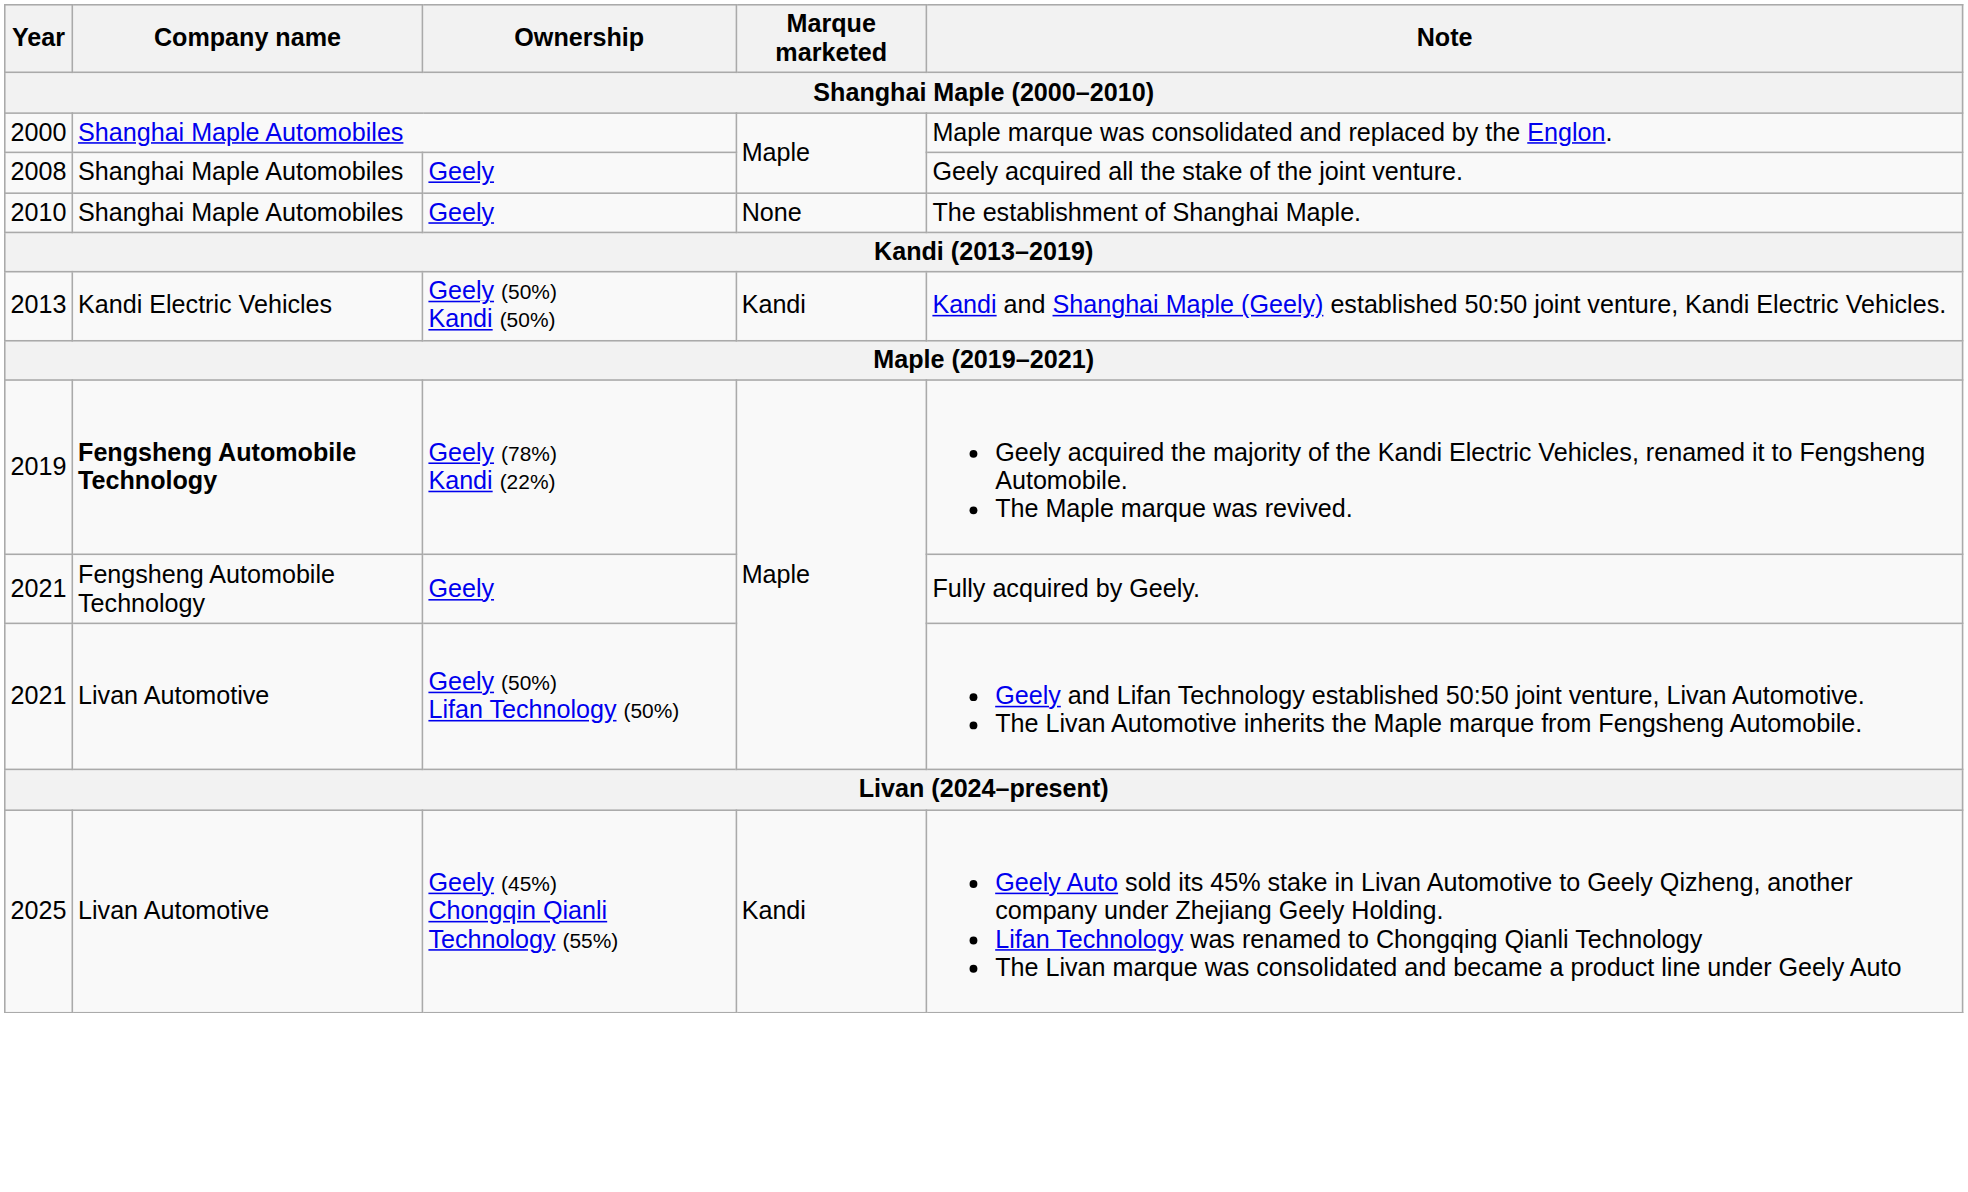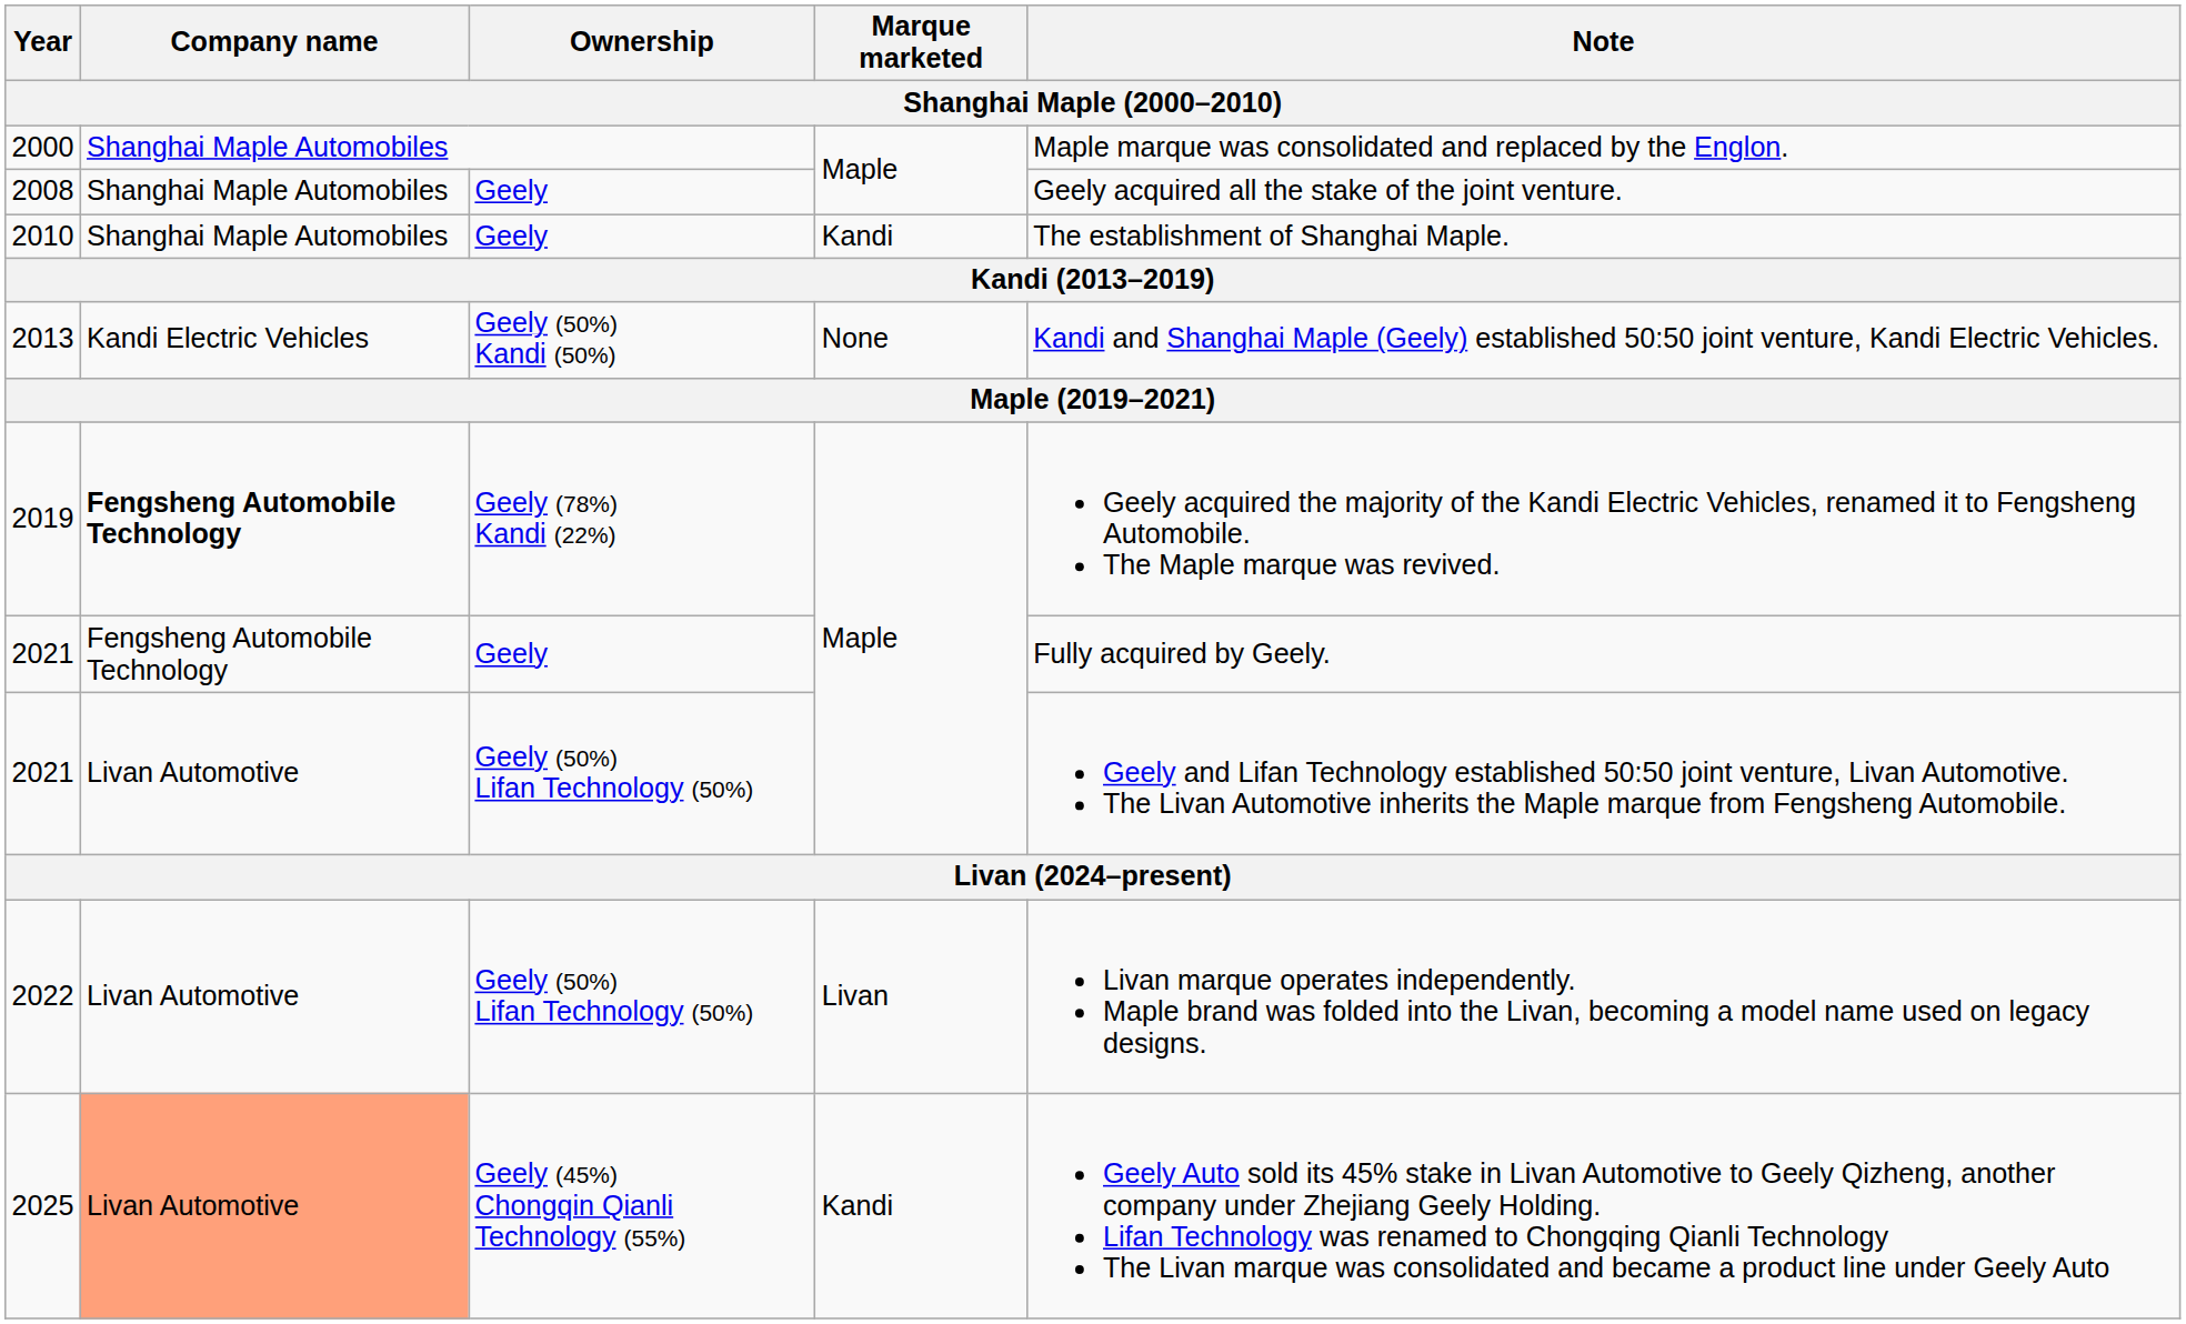 <table class="wikitable">
 <tr>
 <th>Year</th>
 <th>Company name</th>
 <th>Ownership</th>
 <th>Marque marketed</th>
 <th>Note</th>
 </tr>
 <tr>
 <th colspan="5">Shanghai Maple (2000–2010)</th>
 </tr>
 <tr>
 <td>2000</td>
 <td colspan="2"><a href='#'>Shanghai Maple Automobiles</a></td>
 <td rowspan="2">Maple</td>
 <td>Maple marque was consolidated and replaced by the <a href='#'>Englon</a>.</td>
 </tr>
 <tr>
 <td>2008</td>
 <td>Shanghai Maple Automobiles</td>
 <td><a href='#'>Geely</a></td>
 <td>Geely acquired all the stake of the joint venture.</td>
 </tr>
 <tr>
 <td>2010</td>
 <td>Shanghai Maple Automobiles</td>
 <td><a href='#'>Geely</a></td>
-<td>None</td>
+<td>Kandi</td>
 <td>The establishment of Shanghai Maple.</td>
 </tr>
 <tr>
 <th colspan="5">Kandi (2013–2019)</th>
 </tr>
 <tr>
 <td>2013</td>
 <td>Kandi Electric Vehicles</td>
 <td><a href='#'>Geely</a> <small>(50%)</small><br><a href='#'>Kandi</a> <small>(50%)</small></td>
-<td>Kandi</td>
+<td>None</td>
 <td><a href='#'>Kandi</a> and <a href='#'>Shanghai Maple (Geely)</a> established 50:50 joint venture, Kandi Electric Vehicles.</td>
 </tr>
 <tr>
 <th colspan="5">Maple (2019–2021)</th>
 </tr>
 <tr>
 <td>2019</td>
 <td><strong>Fengsheng Automobile Technology</strong></td>
 <td><a href='#'>Geely</a> <small>(78%)</small><br><a href='#'>Kandi</a> <small>(22%)</small></td>
 <td rowspan="3">Maple</td>
 <td><br><ul><li>Geely acquired the majority of the Kandi Electric Vehicles, renamed it to Fengsheng Automobile.</li><li>The Maple marque was revived.</li></ul></td>
 </tr>
 <tr>
 <td>2021</td>
 <td>Fengsheng Automobile Technology</td>
 <td><a href='#'>Geely</a></td>
 <td>Fully acquired by Geely.</td>
 </tr>
 <tr>
 <td>2021</td>
 <td>Livan Automotive</td>
 <td><a href='#'>Geely</a> <small>(50%)</small><br><a href='#'>Lifan Technology</a> <small>(50%)</small></td>
 <td><br><ul><li><a href='#'>Geely</a> and Lifan Technology established 50:50 joint venture, Livan Automotive.</li><li>The Livan Automotive inherits the Maple marque from Fengsheng Automobile.</li></ul></td>
 </tr>
 <tr>
 <th colspan="5">Livan (2024–present)</th>
 </tr>
 <tr>
+<td>2022</td>
+<td>Livan Automotive</td>
+<td><a href='#'>Geely</a> <small>(50%)</small><br><a href='#'>Lifan Technology</a> <small>(50%)</small></td>
+<td>Livan</td>
+<td><br><ul><li>Livan marque operates independently.</li><li>Maple brand was folded into the Livan, becoming a model name used on legacy designs.</li></ul></td>
+</tr>
+<tr>
 <td>2025</td>
-<td>Livan Automotive</td>
+<td style="background: lightsalmon;">Livan Automotive</td>
 <td><a href='#'>Geely</a> <small>(45%)</small><br><a href='#'>Chongqin Qianli Technology</a> <small>(55%)</small></td>
 <td>Kandi</td>
 <td><br><ul><li><a href='#'>Geely Auto</a> sold its 45% stake in Livan Automotive to Geely Qizheng, another company under Zhejiang Geely Holding.</li><li><a href='#'>Lifan Technology</a> was renamed to Chongqing Qianli Technology</li><li>The Livan marque was consolidated and became a product line under Geely Auto</li></ul></td>
 </tr>
 </table>
